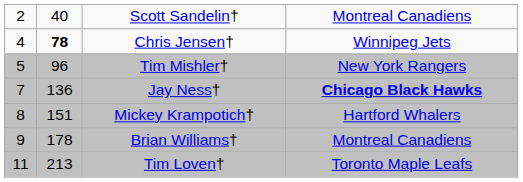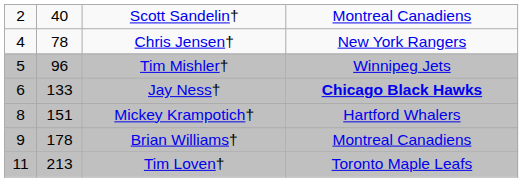 <table class="wikitable" width="60%">
 <tr align="center" bgcolor="">
 <td>2</td>
 <td>40</td>
 <td><a href='#'>Scott Sandelin</a>†</td>
 <td><a href='#'>Montreal Canadiens</a></td>
 </tr>
 <tr align="center" bgcolor="">
 <td>4</td>
-<td><strong>78</strong></td>
+<td>78</td>
 <td><a href='#'>Chris Jensen</a>†</td>
-<td><a href='#'>Winnipeg Jets</a></td>
+<td><a href='#'>New York Rangers</a></td>
 </tr>
 <tr align="center" bgcolor="C0C0C0">
 <td>5</td>
 <td>96</td>
 <td><a href='#'>Tim Mishler</a>†</td>
-<td><a href='#'>New York Rangers</a></td>
+<td><a href='#'>Winnipeg Jets</a></td>
 </tr>
 <tr align="center" bgcolor="C0C0C0">
-<td>7</td>
-<td>136</td>
+<td>6</td>
+<td>133</td>
 <td><a href='#'>Jay Ness</a>†</td>
 <td><strong><a href='#'>Chicago Black Hawks</a></strong></td>
 </tr>
 <tr align="center" bgcolor="C0C0C0">
 <td>8</td>
 <td>151</td>
 <td><a href='#'>Mickey Krampotich</a>†</td>
 <td><a href='#'>Hartford Whalers</a></td>
 </tr>
 <tr align="center" bgcolor="C0C0C0">
 <td>9</td>
 <td>178</td>
 <td><a href='#'>Brian Williams</a>†</td>
 <td><a href='#'>Montreal Canadiens</a></td>
 </tr>
 <tr align="center" bgcolor="C0C0C0">
 <td>11</td>
 <td>213</td>
 <td><a href='#'>Tim Loven</a>†</td>
 <td><a href='#'>Toronto Maple Leafs</a></td>
 </tr>
 </table>
